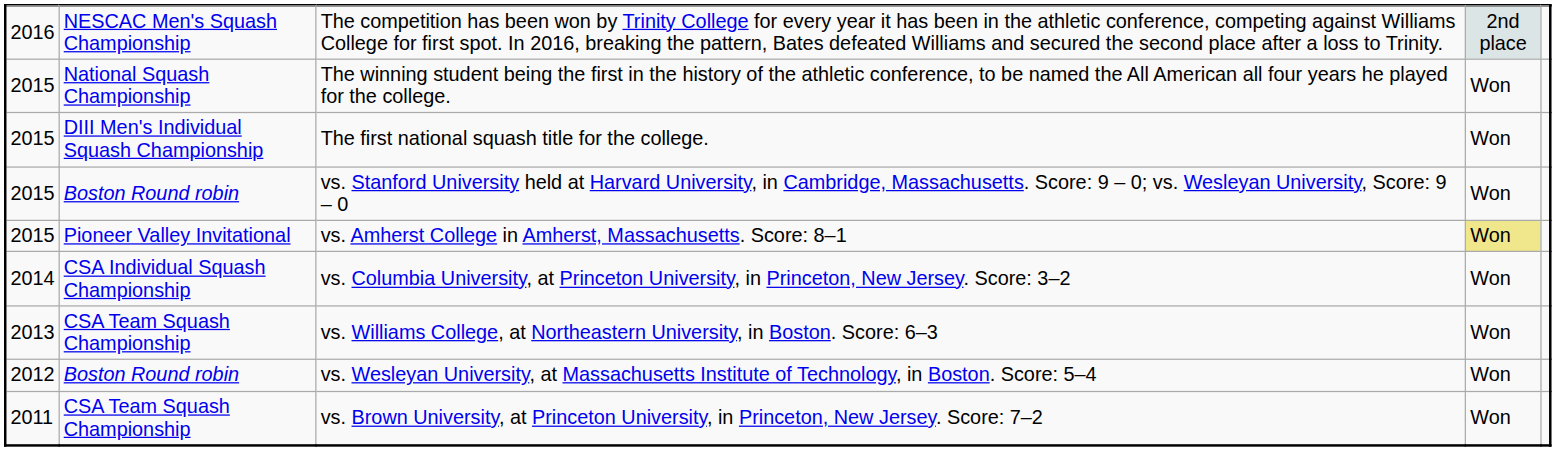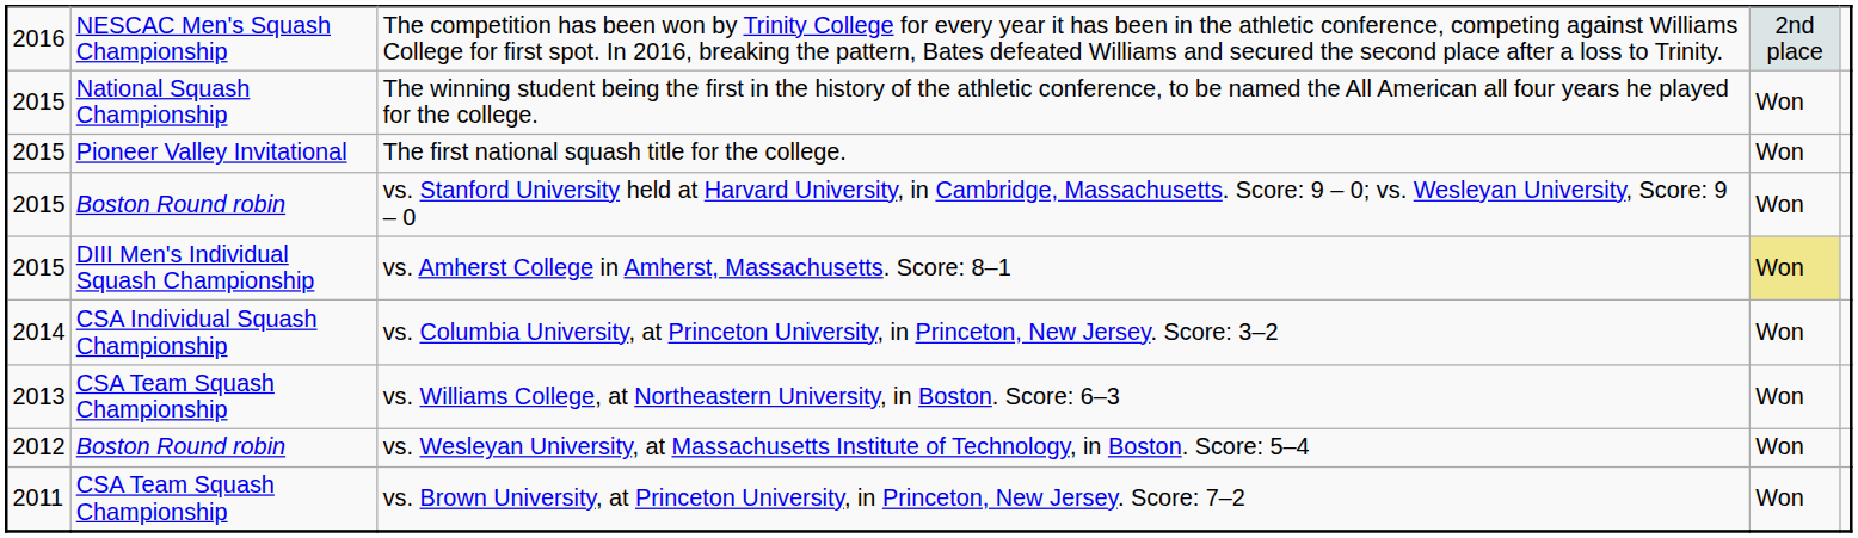 <table class="wikitable sortable" style="margin:0.5em 1em 0.5em 0; border:2px #000000 solid; border-collapse:collapse;" style="text-align:center">
 <tr>
 </tr>
 <tr>
 <td>2016</td>
 <td><a href='#'>NESCAC Men's Squash Championship</a></td>
 <td>The competition has been won by <a href='#'>Trinity College</a> for every year it has been in the athletic conference, competing against Williams College for first spot. In 2016, breaking the pattern, Bates defeated Williams and secured the second place after a loss to Trinity.</td>
 <td align="center" bgcolor="#DCE5E5">2nd place</td>
 <td></td>
 </tr>
 <tr>
 <td>2015</td>
 <td><a href='#'>National Squash Championship</a></td>
 <td>The winning student being the first in the history of the athletic conference, to be named the All American all four years he played for the college.</td>
 <td>Won</td>
 <td></td>
 </tr>
 <tr>
 <td>2015</td>
-<td><a href='#'>DIII Men's Individual Squash Championship</a></td>
+<td><a href='#'>Pioneer Valley Invitational</a></td>
 <td>The first national squash title for the college.</td>
 <td>Won</td>
 <td></td>
 </tr>
 <tr>
 <td>2015</td>
 <td><em><a href='#'>Boston Round robin</a></em></td>
 <td>vs. <a href='#'>Stanford University</a> held at <a href='#'>Harvard University</a>, in <a href='#'>Cambridge, Massachusetts</a>. Score: 9 – 0; vs. <a href='#'>Wesleyan University</a>, Score: 9 – 0</td>
 <td>Won</td>
 <td></td>
 </tr>
 <tr>
 <td>2015</td>
-<td><a href='#'>Pioneer Valley Invitational</a></td>
+<td><a href='#'>DIII Men's Individual Squash Championship</a></td>
 <td>vs. <a href='#'>Amherst College</a> in <a href='#'>Amherst, Massachusetts</a>. Score: 8–1</td>
 <td style="background: khaki;">Won</td>
 <td></td>
 </tr>
 <tr>
 <td>2014</td>
 <td><a href='#'>CSA Individual Squash Championship</a></td>
 <td>vs. <a href='#'>Columbia University</a>, at <a href='#'>Princeton University</a>, in <a href='#'>Princeton, New Jersey</a>. Score: 3–2</td>
 <td>Won</td>
 <td></td>
 </tr>
 <tr>
 <td>2013</td>
 <td><a href='#'>CSA Team Squash Championship</a></td>
 <td>vs. <a href='#'>Williams College</a>, at <a href='#'>Northeastern University</a>, in <a href='#'>Boston</a>. Score: 6–3</td>
 <td>Won</td>
 <td></td>
 </tr>
 <tr>
 <td>2012</td>
 <td><em><a href='#'>Boston Round robin</a></em></td>
 <td>vs. <a href='#'>Wesleyan University</a>, at <a href='#'>Massachusetts Institute of Technology</a>, in <a href='#'>Boston</a>. Score: 5–4</td>
 <td>Won</td>
 <td></td>
 </tr>
 <tr>
 <td>2011</td>
 <td><a href='#'>CSA Team Squash Championship</a></td>
 <td>vs. <a href='#'>Brown University</a>, at <a href='#'>Princeton University</a>, in <a href='#'>Princeton, New Jersey</a>. Score: 7–2</td>
 <td>Won</td>
 <td></td>
 </tr>
 </table>
